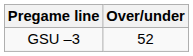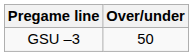 <table class="wikitable">
 <tr align="center">
 <th style=>Pregame line</th>
 <th style=>Over/under</th>
 </tr>
 <tr align="center">
 <td>GSU –3</td>
-<td>52</td>
+<td>50</td>
 </tr>
 </table>
